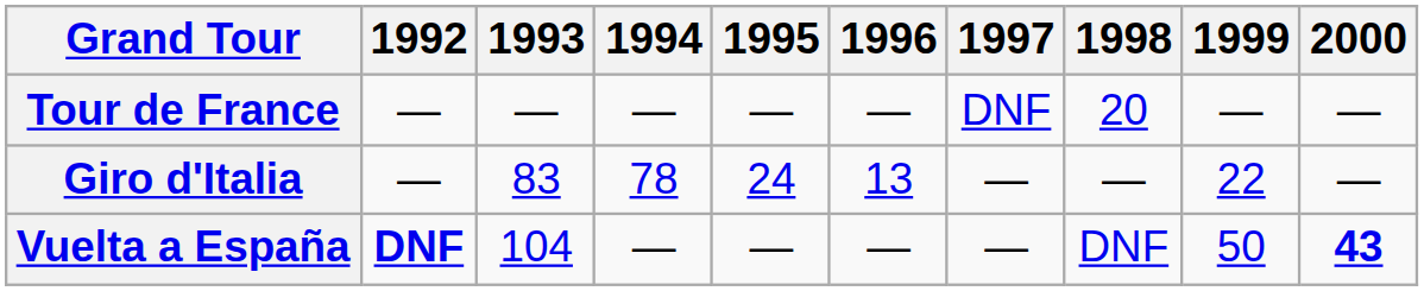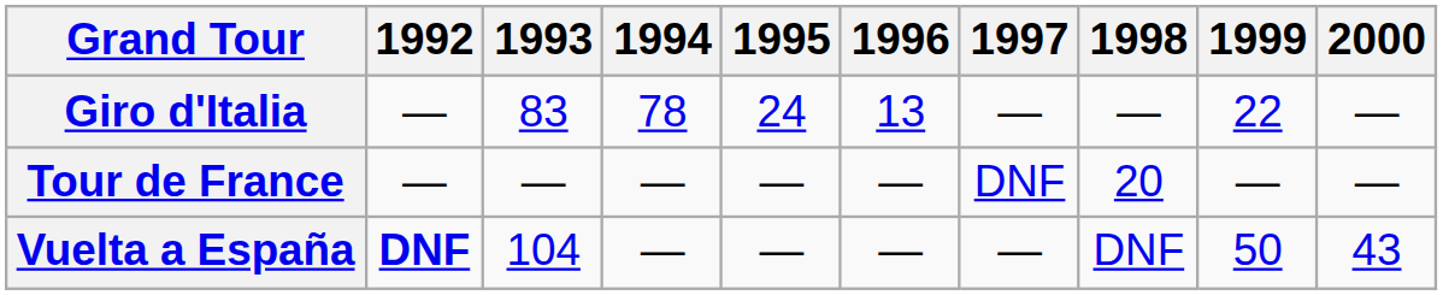 <table class="wikitable plainrowheaders">
 <tr>
 <th scope="col"><a href='#'>Grand Tour</a></th>
 <th scope="col">1992</th>
 <th scope="col">1993</th>
 <th scope="col">1994</th>
 <th scope="col">1995</th>
 <th scope="col">1996</th>
 <th scope="col">1997</th>
 <th scope="col">1998</th>
 <th scope="col">1999</th>
 <th scope="col">2000</th>
 </tr>
 <tr style="text-align:center;">
+<th scope="row"> <a href='#'>Giro d'Italia</a></th>
+<td>—</td>
+<td><a href='#'>83</a></td>
+<td><a href='#'>78</a></td>
+<td><a href='#'>24</a></td>
+<td><a href='#'>13</a></td>
+<td>—</td>
+<td>—</td>
+<td><a href='#'>22</a></td>
+<td>—</td>
+</tr>
+<tr style="text-align:center;">
 <th scope="row"> <a href='#'>Tour de France</a></th>
 <td>—</td>
 <td>—</td>
 <td>—</td>
 <td>—</td>
 <td>—</td>
 <td style="text-align:center;"><a href='#'>DNF</a></td>
 <td style="text-align:center;"><a href='#'>20</a></td>
 <td>—</td>
 <td>—</td>
 </tr>
 <tr style="text-align:center;">
-<th scope="row"> <a href='#'>Giro d'Italia</a></th>
-<td>—</td>
-<td><a href='#'>83</a></td>
-<td><a href='#'>78</a></td>
-<td><a href='#'>24</a></td>
-<td><a href='#'>13</a></td>
-<td>—</td>
-<td>—</td>
-<td><a href='#'>22</a></td>
-<td>—</td>
-</tr>
-<tr style="text-align:center;">
 <th scope="row"> <a href='#'>Vuelta a España</a></th>
 <td><strong><a href='#'>DNF</a></strong></td>
 <td><a href='#'>104</a></td>
 <td>—</td>
 <td>—</td>
 <td>—</td>
 <td>—</td>
 <td><a href='#'>DNF</a></td>
 <td><a href='#'>50</a></td>
-<td><strong><a href='#'>43</a></strong></td>
+<td><a href='#'>43</a></td>
 </tr>
 </table>
